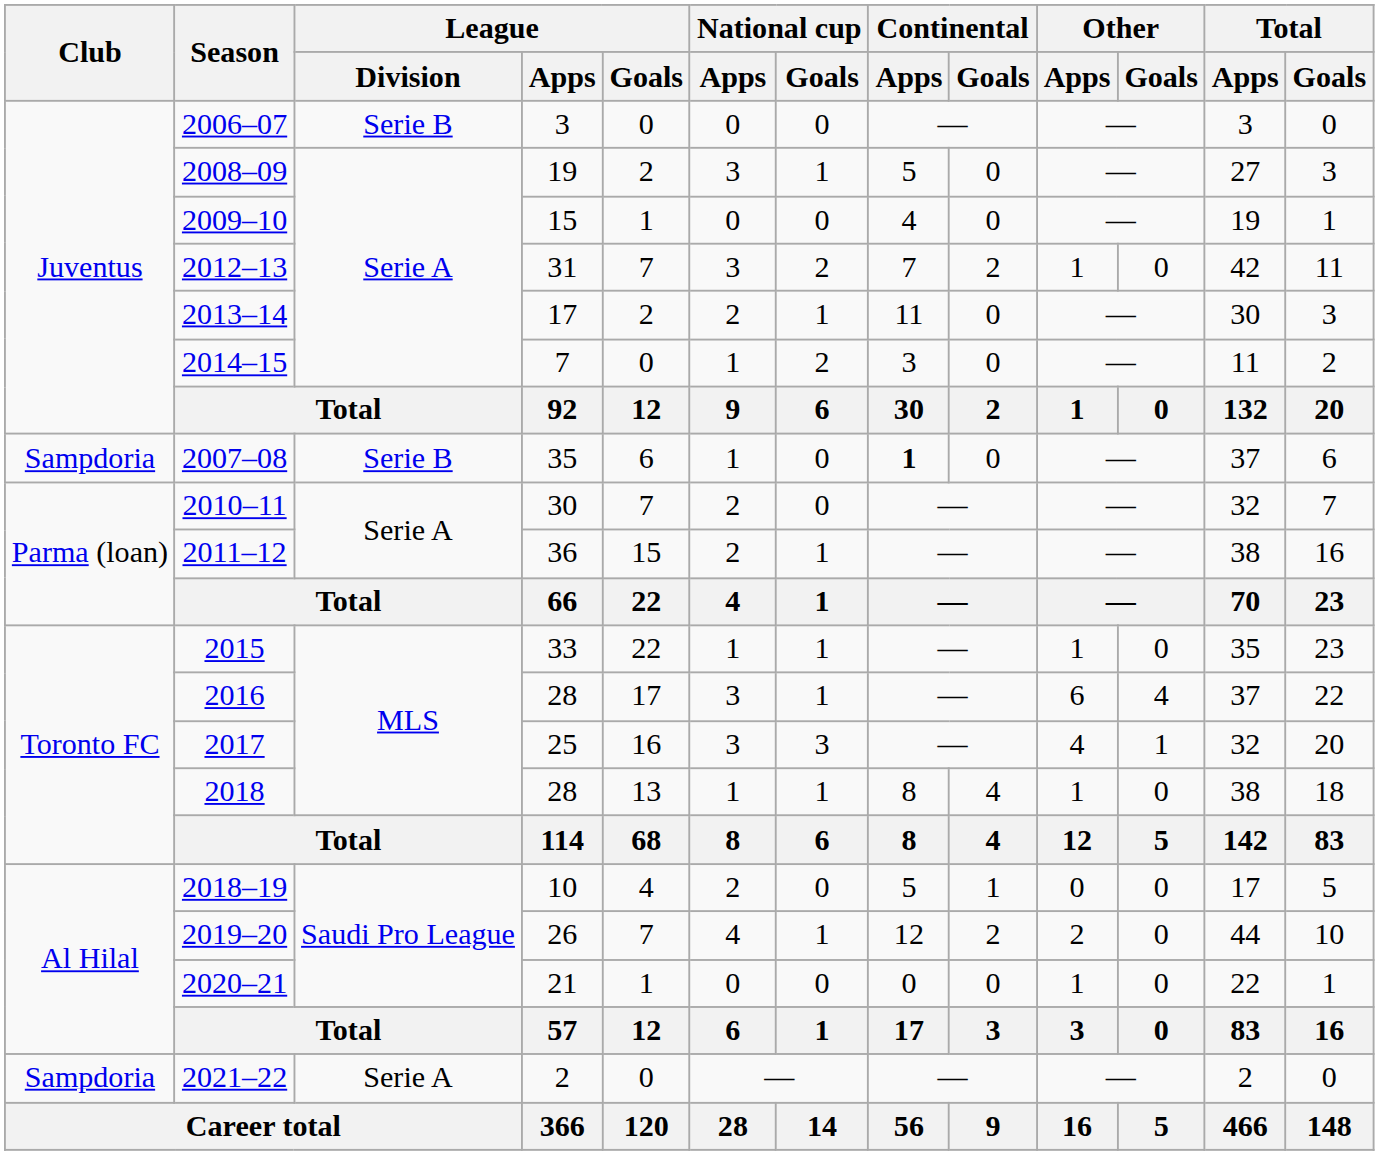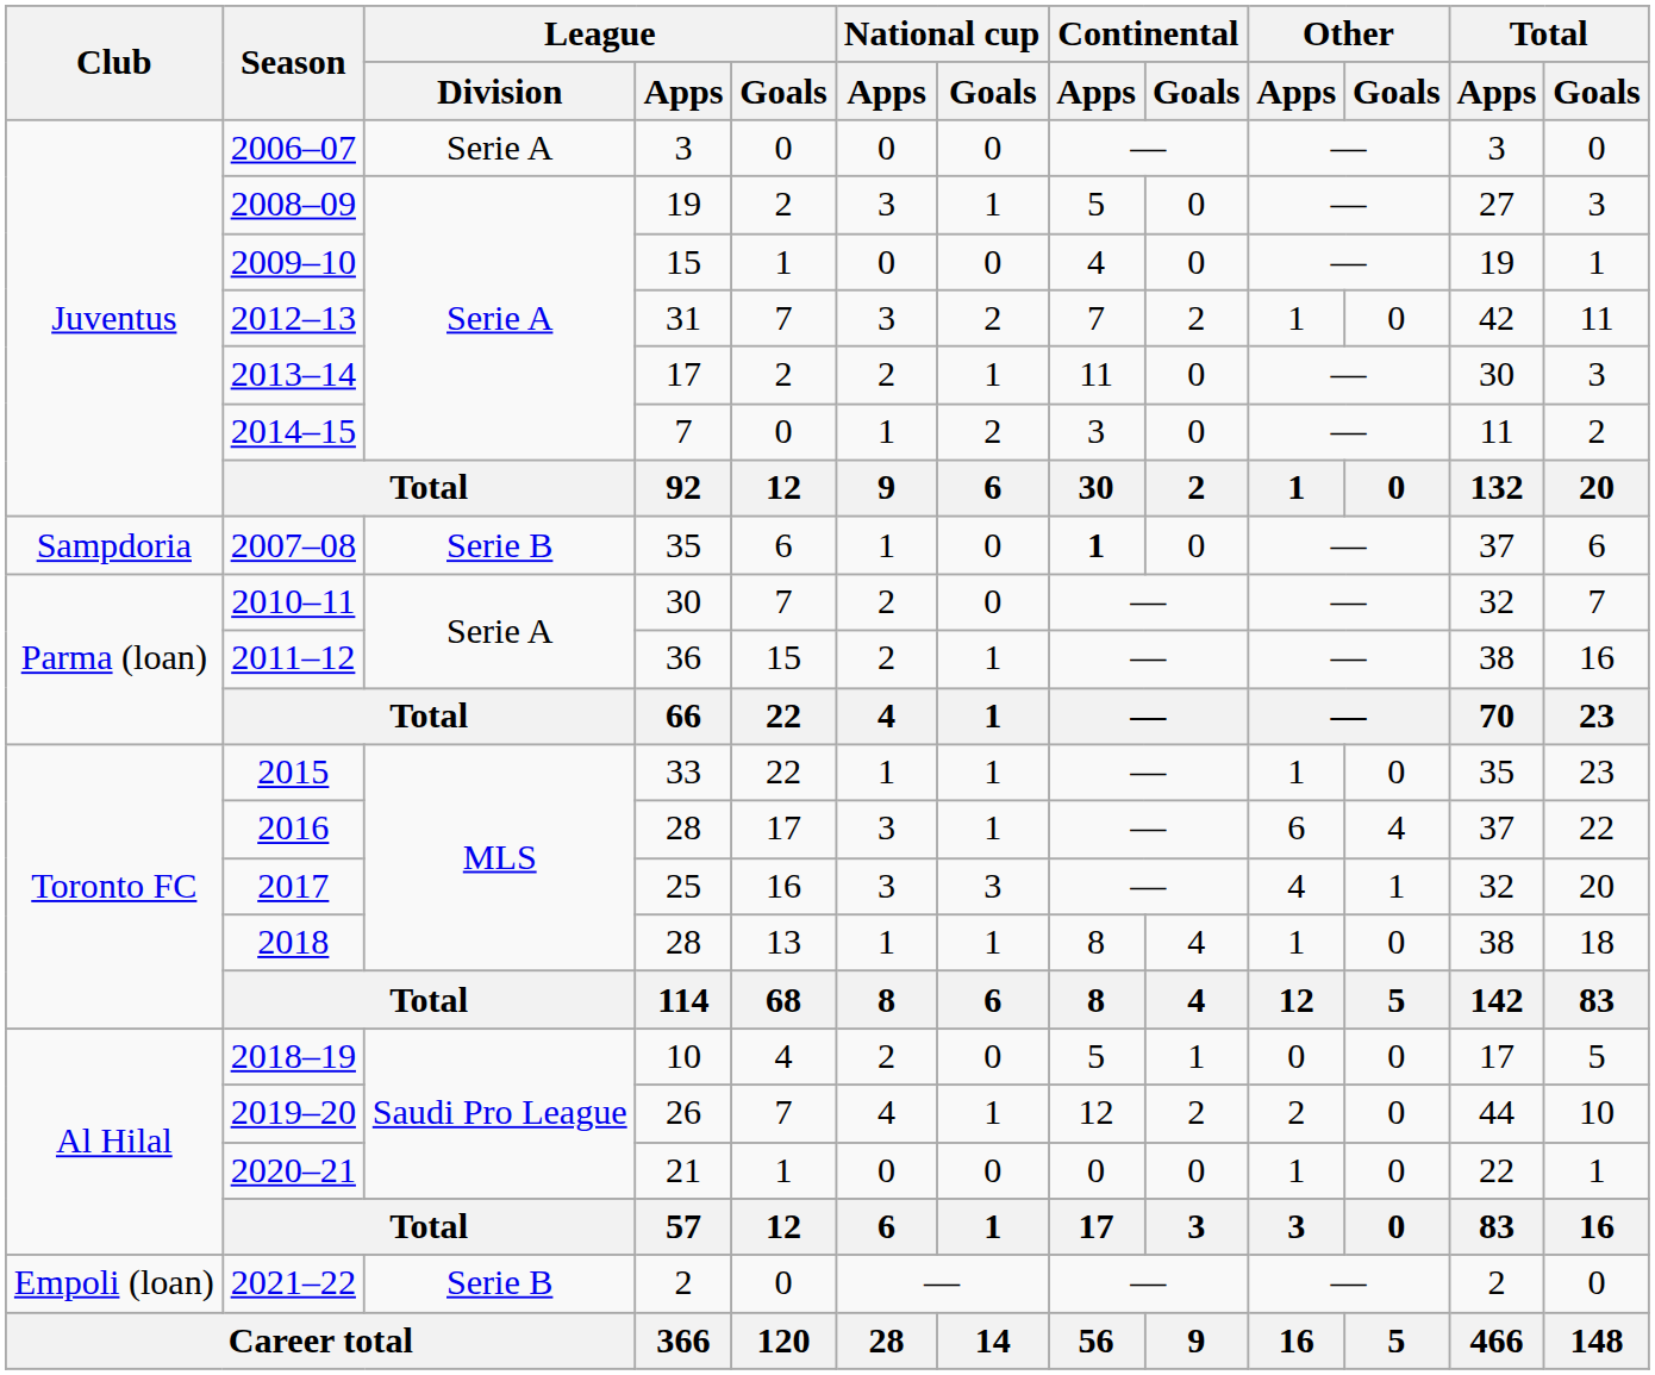 <table class="wikitable" style="text-align: center">
 <tr>
 <th rowspan="2">Club</th>
 <th rowspan="2">Season</th>
 <th colspan="3">League</th>
 <th colspan="2">National cup</th>
 <th colspan="2">Continental</th>
 <th colspan="2">Other</th>
 <th colspan="2">Total</th>
 </tr>
 <tr>
 <th>Division</th>
 <th>Apps</th>
 <th>Goals</th>
 <th>Apps</th>
 <th>Goals</th>
 <th>Apps</th>
 <th>Goals</th>
 <th>Apps</th>
 <th>Goals</th>
 <th>Apps</th>
 <th>Goals</th>
 </tr>
 <tr>
 <td rowspan="7"><a href='#'>Juventus</a></td>
 <td><a href='#'>2006–07</a></td>
-<td><a href='#'>Serie B</a></td>
+<td>Serie A</td>
 <td>3</td>
 <td>0</td>
 <td>0</td>
 <td>0</td>
 <td colspan="2">—</td>
 <td colspan="2">—</td>
 <td>3</td>
 <td>0</td>
 </tr>
 <tr>
 <td><a href='#'>2008–09</a></td>
 <td rowspan="5"><a href='#'>Serie A</a></td>
 <td>19</td>
 <td>2</td>
 <td>3</td>
 <td>1</td>
 <td>5</td>
 <td>0</td>
 <td colspan="2">—</td>
 <td>27</td>
 <td>3</td>
 </tr>
 <tr>
 <td><a href='#'>2009–10</a></td>
 <td>15</td>
 <td>1</td>
 <td>0</td>
 <td>0</td>
 <td>4</td>
 <td>0</td>
 <td colspan="2">—</td>
 <td>19</td>
 <td>1</td>
 </tr>
 <tr>
 <td><a href='#'>2012–13</a></td>
 <td>31</td>
 <td>7</td>
 <td>3</td>
 <td>2</td>
 <td>7</td>
 <td>2</td>
 <td>1</td>
 <td>0</td>
 <td>42</td>
 <td>11</td>
 </tr>
 <tr>
 <td><a href='#'>2013–14</a></td>
 <td>17</td>
 <td>2</td>
 <td>2</td>
 <td>1</td>
 <td>11</td>
 <td>0</td>
 <td colspan="2">—</td>
 <td>30</td>
 <td>3</td>
 </tr>
 <tr>
 <td><a href='#'>2014–15</a></td>
 <td>7</td>
 <td>0</td>
 <td>1</td>
 <td>2</td>
 <td>3</td>
 <td>0</td>
 <td colspan="2">—</td>
 <td>11</td>
 <td>2</td>
 </tr>
 <tr>
 <th colspan="2">Total</th>
 <th>92</th>
 <th>12</th>
 <th>9</th>
 <th>6</th>
 <th>30</th>
 <th>2</th>
 <th>1</th>
 <th>0</th>
 <th>132</th>
 <th>20</th>
 </tr>
 <tr>
 <td><a href='#'>Sampdoria</a></td>
 <td><a href='#'>2007–08</a></td>
 <td><a href='#'>Serie B</a></td>
 <td>35</td>
 <td>6</td>
 <td>1</td>
 <td>0</td>
 <td><strong>1</strong></td>
 <td>0</td>
 <td colspan="2">—</td>
 <td>37</td>
 <td>6</td>
 </tr>
 <tr>
 <td rowspan="3"><a href='#'>Parma</a> (loan)</td>
 <td><a href='#'>2010–11</a></td>
 <td rowspan="2">Serie A</td>
 <td>30</td>
 <td>7</td>
 <td>2</td>
 <td>0</td>
 <td colspan="2">—</td>
 <td colspan="2">—</td>
 <td>32</td>
 <td>7</td>
 </tr>
 <tr>
 <td><a href='#'>2011–12</a></td>
 <td>36</td>
 <td>15</td>
 <td>2</td>
 <td>1</td>
 <td colspan="2">—</td>
 <td colspan="2">—</td>
 <td>38</td>
 <td>16</td>
 </tr>
 <tr>
 <th colspan="2">Total</th>
 <th>66</th>
 <th>22</th>
 <th>4</th>
 <th>1</th>
 <th colspan="2">—</th>
 <th colspan="2">—</th>
 <th>70</th>
 <th>23</th>
 </tr>
 <tr>
 <td rowspan="5"><a href='#'>Toronto FC</a></td>
 <td><a href='#'>2015</a></td>
 <td rowspan="4"><a href='#'>MLS</a></td>
 <td>33</td>
 <td>22</td>
 <td>1</td>
 <td>1</td>
 <td colspan="2">—</td>
 <td>1</td>
 <td>0</td>
 <td>35</td>
 <td>23</td>
 </tr>
 <tr>
 <td><a href='#'>2016</a></td>
 <td>28</td>
 <td>17</td>
 <td>3</td>
 <td>1</td>
 <td colspan="2">—</td>
 <td>6</td>
 <td>4</td>
 <td>37</td>
 <td>22</td>
 </tr>
 <tr>
 <td><a href='#'>2017</a></td>
 <td>25</td>
 <td>16</td>
 <td>3</td>
 <td>3</td>
 <td colspan="2">—</td>
 <td>4</td>
 <td>1</td>
 <td>32</td>
 <td>20</td>
 </tr>
 <tr>
 <td><a href='#'>2018</a></td>
 <td>28</td>
 <td>13</td>
 <td>1</td>
 <td>1</td>
 <td>8</td>
 <td>4</td>
 <td>1</td>
 <td>0</td>
 <td>38</td>
 <td>18</td>
 </tr>
 <tr>
 <th colspan="2">Total</th>
 <th>114</th>
 <th>68</th>
 <th>8</th>
 <th>6</th>
 <th>8</th>
 <th>4</th>
 <th>12</th>
 <th>5</th>
 <th>142</th>
 <th>83</th>
 </tr>
 <tr>
 <td rowspan="4"><a href='#'>Al Hilal</a></td>
 <td><a href='#'>2018–19</a></td>
 <td rowspan="3"><a href='#'>Saudi Pro League</a></td>
 <td>10</td>
 <td>4</td>
 <td>2</td>
 <td>0</td>
 <td>5</td>
 <td>1</td>
 <td>0</td>
 <td>0</td>
 <td>17</td>
 <td>5</td>
 </tr>
 <tr>
 <td><a href='#'>2019–20</a></td>
 <td>26</td>
 <td>7</td>
 <td>4</td>
 <td>1</td>
 <td>12</td>
 <td>2</td>
 <td>2</td>
 <td>0</td>
 <td>44</td>
 <td>10</td>
 </tr>
 <tr>
 <td><a href='#'>2020–21</a></td>
 <td>21</td>
 <td>1</td>
 <td>0</td>
 <td>0</td>
 <td>0</td>
 <td>0</td>
 <td>1</td>
 <td>0</td>
 <td>22</td>
 <td>1</td>
 </tr>
 <tr>
 <th colspan="2">Total</th>
 <th>57</th>
 <th>12</th>
 <th>6</th>
 <th>1</th>
 <th>17</th>
 <th>3</th>
 <th>3</th>
 <th>0</th>
 <th>83</th>
 <th>16</th>
 </tr>
 <tr>
-<td><a href='#'>Sampdoria</a></td>
+<td><a href='#'>Empoli</a> (loan)</td>
 <td><a href='#'>2021–22</a></td>
-<td>Serie A</td>
+<td><a href='#'>Serie B</a></td>
 <td>2</td>
 <td>0</td>
 <td colspan="2">—</td>
 <td colspan="2">—</td>
 <td colspan="2">—</td>
 <td>2</td>
 <td>0</td>
 </tr>
 <tr>
 <th colspan="3">Career total</th>
 <th>366</th>
 <th>120</th>
 <th>28</th>
 <th>14</th>
 <th>56</th>
 <th>9</th>
 <th>16</th>
 <th>5</th>
 <th>466</th>
 <th>148</th>
 </tr>
 </table>
